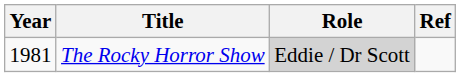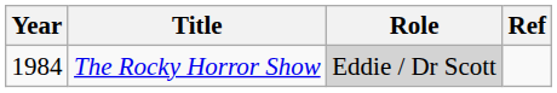 <table class="wikitable">
 <tr>
 <th>Year</th>
 <th>Title</th>
 <th>Role</th>
 <th>Ref</th>
 </tr>
 <tr>
-<td>1981</td>
+<td>1984</td>
 <td><em><a href='#'>The Rocky Horror Show</a></em></td>
 <td style="background: lightgrey;">Eddie / Dr Scott</td>
 <td></td>
 </tr>
 </table>
